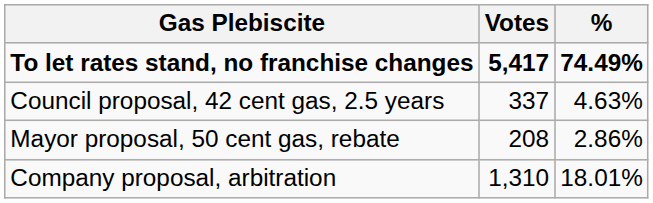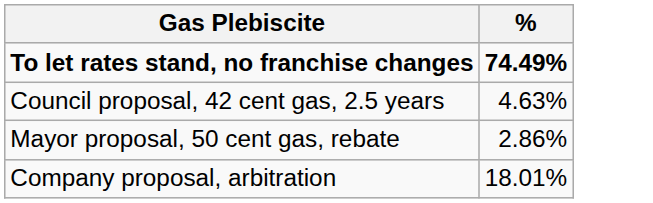 <table class="wikitable">
 <tr>
 <th>Gas Plebiscite</th>
-<th>Votes</th>
 <th>%</th>
 </tr>
 <tr>
 <td><strong>To let rates stand, no franchise changes</strong></td>
-<td align="right"><strong>5,417</strong></td>
 <td align="right"><strong>74.49%</strong></td>
 </tr>
 <tr>
 <td>Council proposal, 42 cent gas, 2.5 years</td>
-<td align="right">337</td>
 <td align="right">4.63%</td>
 </tr>
 <tr>
 <td>Mayor proposal, 50 cent gas, rebate</td>
-<td align="right">208</td>
 <td align="right">2.86%</td>
 </tr>
 <tr>
 <td>Company proposal, arbitration</td>
-<td align="right">1,310</td>
 <td align="right">18.01%</td>
 </tr>
 </table>
